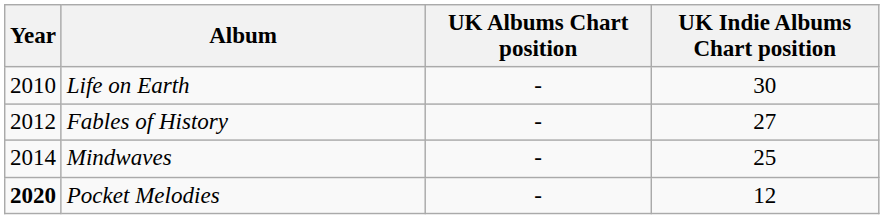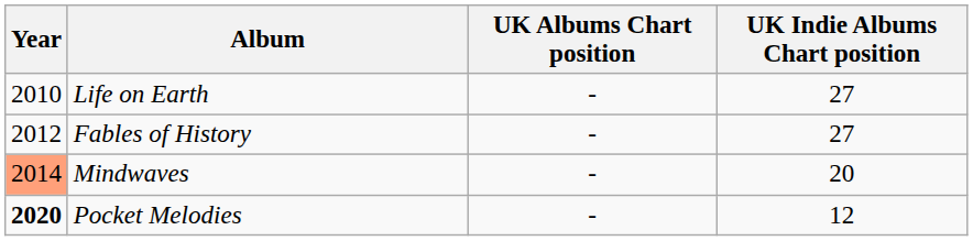 <table class="wikitable">
 <tr>
 <th width="18">Year</th>
 <th width="245">Album</th>
 <th width="150">UK Albums Chart position</th>
 <th width="150">UK Indie Albums Chart position</th>
 </tr>
 <tr>
 <td>2010</td>
 <td><em>Life on Earth</em><br></td>
 <td align="center">-</td>
-<td align="center">30</td>
+<td align="center">27</td>
 </tr>
 <tr>
 <td>2012</td>
 <td><em>Fables of History</em><br></td>
 <td align="center">-</td>
 <td align="center">27</td>
 </tr>
 <tr>
-<td>2014</td>
+<td style="background: lightsalmon;">2014</td>
 <td><em>Mindwaves</em><br></td>
 <td align="center">-</td>
-<td align="center">25</td>
+<td align="center">20</td>
 </tr>
 <tr>
 <td><strong>2020</strong></td>
 <td><em>Pocket Melodies</em><br></td>
 <td align="center">-</td>
 <td align="center">12</td>
 </tr>
 </table>
